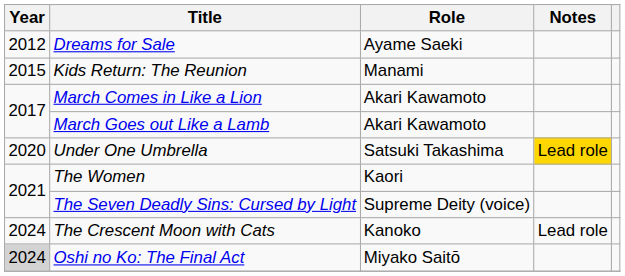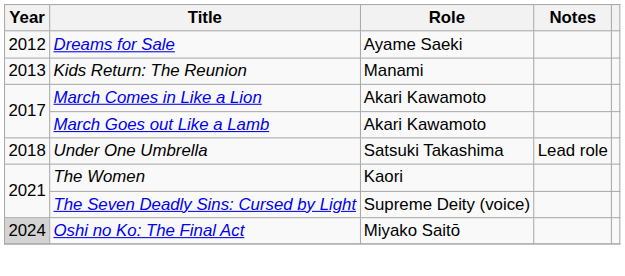 <table class="wikitable">
 <tr>
 <th>Year</th>
 <th>Title</th>
 <th>Role</th>
 <th>Notes</th>
 <th></th>
 </tr>
 <tr>
 <td>2012</td>
 <td><em><a href='#'>Dreams for Sale</a></em></td>
 <td>Ayame Saeki</td>
 <td></td>
 <td></td>
 </tr>
 <tr>
-<td>2015</td>
+<td>2013</td>
 <td><em>Kids Return: The Reunion</em></td>
 <td>Manami</td>
 <td></td>
 <td></td>
 </tr>
 <tr>
 <td rowspan=2>2017</td>
 <td><em><a href='#'>March Comes in Like a Lion</a></em></td>
 <td>Akari Kawamoto</td>
 <td></td>
 <td></td>
 </tr>
 <tr>
 <td><em><a href='#'>March Goes out Like a Lamb</a></em></td>
 <td>Akari Kawamoto</td>
 <td></td>
 <td></td>
 </tr>
 <tr>
-<td>2020</td>
+<td>2018</td>
 <td><em>Under One Umbrella</em></td>
 <td>Satsuki Takashima</td>
-<td style="background: gold;">Lead role</td>
+<td>Lead role</td>
 <td></td>
 </tr>
 <tr>
 <td rowspan=2>2021</td>
 <td><em>The Women</em></td>
 <td>Kaori</td>
 <td></td>
 <td></td>
 </tr>
 <tr>
 <td><em><a href='#'>The Seven Deadly Sins: Cursed by Light</a></em></td>
 <td>Supreme Deity (voice)</td>
 <td></td>
 <td></td>
 </tr>
 <tr>
-<td>2024</td>
-<td><em>The Crescent Moon with Cats</em></td>
-<td>Kanoko</td>
-<td>Lead role</td>
-<td></td>
-</tr>
-<tr>
 <td style="background: lightgrey;">2024</td>
 <td><em><a href='#'>Oshi no Ko: The Final Act</a></em></td>
 <td>Miyako Saitō</td>
 <td></td>
 <td></td>
 </tr>
 <tr>
 </tr>
 </table>
